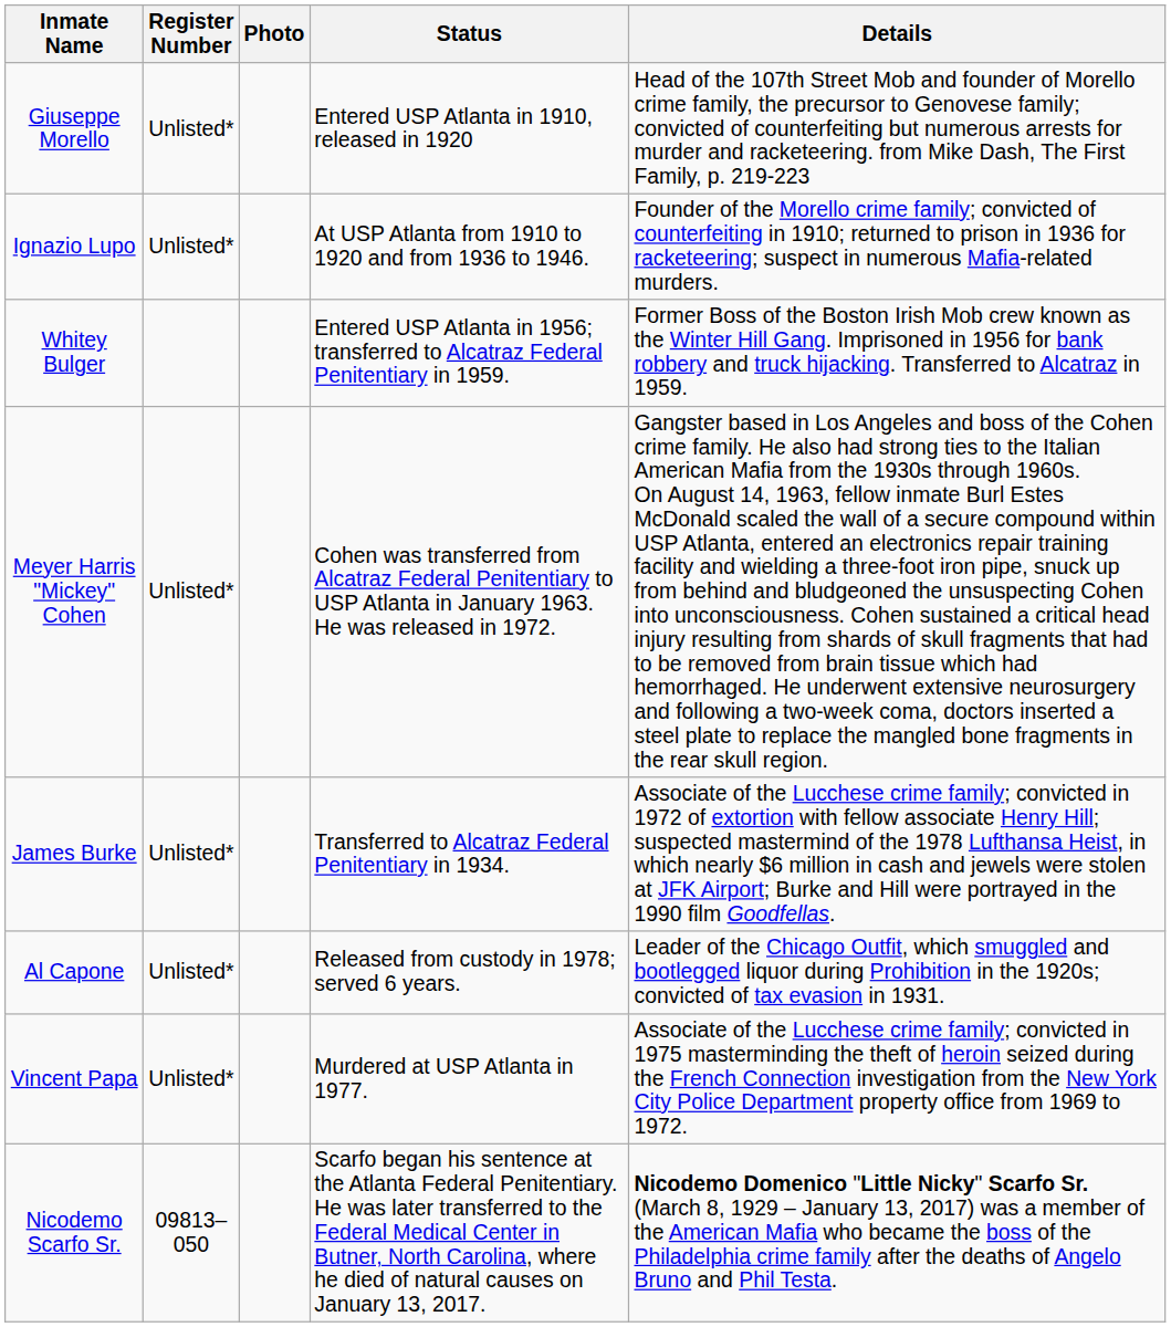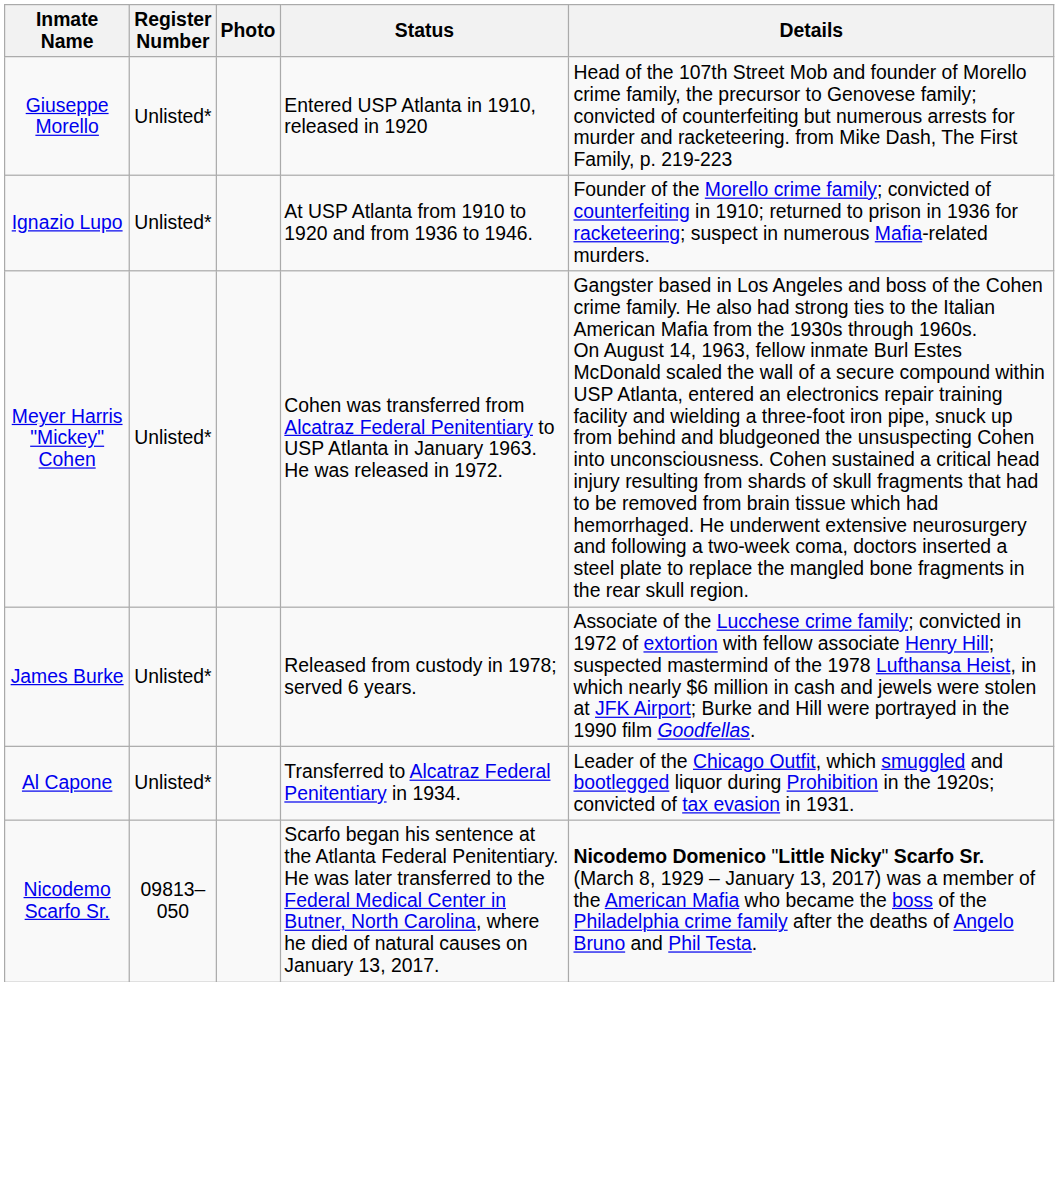 <table class="wikitable sortable">
 <tr>
 <th width=12%>Inmate Name</th>
 <th width=8%>Register Number</th>
 <th width=5%>Photo</th>
 <th width=28%>Status</th>
 <th width=52%>Details</th>
 </tr>
 <tr>
 <td style="text-align:center;"><a href='#'>Giuseppe Morello</a></td>
 <td style="text-align:center;">Unlisted*</td>
 <td></td>
 <td>Entered USP Atlanta in 1910, released in 1920</td>
 <td>Head of the 107th Street Mob and founder of Morello crime family, the precursor to Genovese family; convicted of counterfeiting but numerous arrests for murder and racketeering. from Mike Dash, The First Family, p. 219-223</td>
 </tr>
 <tr>
 <td style="text-align:center;"><a href='#'>Ignazio Lupo</a></td>
 <td style="text-align:center;">Unlisted*</td>
 <td></td>
 <td>At USP Atlanta from 1910 to 1920 and from 1936 to 1946.</td>
 <td>Founder of the <a href='#'>Morello crime family</a>; convicted of <a href='#'>counterfeiting</a> in 1910; returned to prison in 1936 for <a href='#'>racketeering</a>; suspect in numerous <a href='#'>Mafia</a>-related murders.</td>
 </tr>
 <tr>
-<td style="text-align:center;"><a href='#'>Whitey Bulger</a></td>
-<td style="text-align:center;"></td>
-<td></td>
-<td>Entered USP Atlanta in 1956; transferred to <a href='#'>Alcatraz Federal Penitentiary</a> in 1959.</td>
-<td>Former Boss of the Boston Irish Mob crew known as the <a href='#'>Winter Hill Gang</a>. Imprisoned in 1956 for <a href='#'>bank robbery</a> and <a href='#'>truck hijacking</a>. Transferred to <a href='#'>Alcatraz</a> in 1959.</td>
-</tr>
-<tr>
 <td style="text-align:center;"><a href='#'>Meyer Harris "Mickey" Cohen</a></td>
 <td style="text-align:center;">Unlisted*</td>
 <td></td>
 <td>Cohen was transferred from <a href='#'>Alcatraz Federal Penitentiary</a> to USP Atlanta in January 1963.  He was released in 1972.</td>
 <td>Gangster based in Los Angeles and boss of the Cohen crime family. He also had strong ties to the Italian American Mafia from the 1930s through 1960s.<br>On August 14, 1963, fellow inmate Burl Estes McDonald scaled the wall of a secure compound within USP Atlanta, entered an electronics repair training facility and wielding a three-foot iron pipe, snuck up from behind and bludgeoned the unsuspecting Cohen into unconsciousness. Cohen sustained a critical head injury resulting from shards of skull fragments that had to be removed from brain tissue which had hemorrhaged. He underwent extensive neurosurgery and following a two-week coma, doctors inserted a steel plate to replace the mangled bone fragments in the rear skull region.</td>
 </tr>
 <tr>
 <td style="text-align:center;"><a href='#'>James Burke</a></td>
 <td style="text-align:center;">Unlisted*</td>
 <td></td>
-<td>Transferred to <a href='#'>Alcatraz Federal Penitentiary</a> in 1934.</td>
+<td>Released from custody in 1978; served 6 years.</td>
 <td>Associate of the <a href='#'>Lucchese crime family</a>; convicted in 1972 of <a href='#'>extortion</a> with fellow associate <a href='#'>Henry Hill</a>; suspected mastermind of the 1978 <a href='#'>Lufthansa Heist</a>, in which nearly $6 million in cash and jewels were stolen at <a href='#'>JFK Airport</a>; Burke and Hill were portrayed in the 1990 film <em><a href='#'>Goodfellas</a></em>.</td>
 </tr>
 <tr>
 <td style="text-align:center;"><a href='#'>Al Capone</a></td>
 <td style="text-align:center;">Unlisted*</td>
 <td></td>
-<td>Released from custody in 1978; served 6 years.</td>
+<td>Transferred to <a href='#'>Alcatraz Federal Penitentiary</a> in 1934.</td>
 <td>Leader of the <a href='#'>Chicago Outfit</a>, which <a href='#'>smuggled</a> and <a href='#'>bootlegged</a> liquor during <a href='#'>Prohibition</a> in the 1920s; convicted of <a href='#'>tax evasion</a> in 1931.</td>
-</tr>
-<tr>
-<td style="text-align:center;"><a href='#'>Vincent Papa</a></td>
-<td style="text-align:center;">Unlisted*</td>
-<td></td>
-<td>Murdered at USP Atlanta in 1977.</td>
-<td>Associate of the <a href='#'>Lucchese crime family</a>; convicted in 1975 masterminding the theft of <a href='#'>heroin</a> seized during the <a href='#'>French Connection</a> investigation from the <a href='#'>New York City Police Department</a> property office from 1969 to 1972.</td>
 </tr>
 <tr>
 <td style="text-align:center;"><a href='#'>Nicodemo Scarfo Sr.</a></td>
 <td style="text-align:center;">09813–050</td>
 <td></td>
 <td>Scarfo began his sentence at the Atlanta Federal Penitentiary. He was later transferred to the <a href='#'>Federal Medical Center in Butner, North Carolina</a>, where he died of natural causes on January 13, 2017.</td>
 <td><strong>Nicodemo Domenico</strong> "<strong>Little Nicky</strong>" <strong>Scarfo Sr.</strong> (March 8, 1929 – January 13, 2017) was a member of the <a href='#'>American Mafia</a> who became the <a href='#'>boss</a> of the <a href='#'>Philadelphia crime family</a> after the deaths of <a href='#'>Angelo Bruno</a> and <a href='#'>Phil Testa</a>.</td>
 </tr>
 </table>
